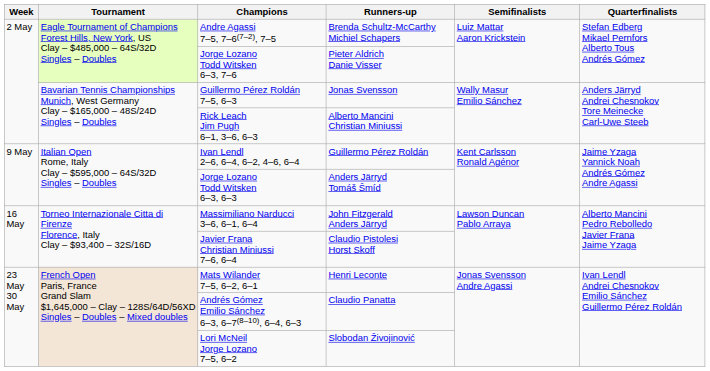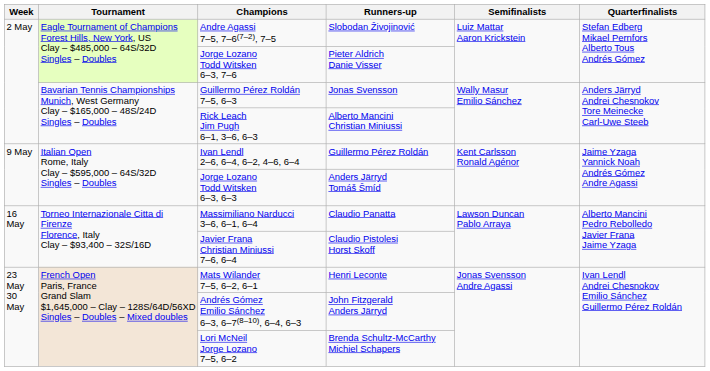 <table class=wikitable style=font-size:95%>
 <tr>
 <th style="width:48px;">Week</th>
 <th style="width:250px;">Tournament</th>
 <th style="width:200px;">Champions</th>
 <th style="width:200px;">Runners-up</th>
 <th style="width:195px;">Semifinalists</th>
 <th style="width:195px;">Quarterfinalists</th>
 </tr>
 <tr valign=top>
 <td rowspan=4>2 May</td>
 <td style="background:#E6FFBF;" rowspan=2><a href='#'>Eagle Tournament of Champions</a><br> <a href='#'>Forest Hills, New York</a>, US<br>Clay – $485,000 – 64S/32D <br> <a href='#'>Singles</a> – <a href='#'>Doubles</a></td>
 <td> <a href='#'>Andre Agassi</a><br> 7–5, 7–6<sup>(7–2)</sup>, 7–5</td>
-<td> <a href='#'>Brenda Schultz-McCarthy</a> <br>  <a href='#'>Michiel Schapers</a></td>
+<td> <a href='#'>Slobodan Živojinović</a></td>
 <td rowspan=2> <a href='#'>Luiz Mattar</a><br> <a href='#'>Aaron Krickstein</a></td>
 <td rowspan=2> <a href='#'>Stefan Edberg</a><br> <a href='#'>Mikael Pernfors</a><br> <a href='#'>Alberto Tous</a><br> <a href='#'>Andrés Gómez</a></td>
 </tr>
 <tr valign=top>
 <td> <a href='#'>Jorge Lozano</a> <br>  <a href='#'>Todd Witsken</a><br> 6–3, 7–6</td>
 <td> <a href='#'>Pieter Aldrich</a> <br>  <a href='#'>Danie Visser</a></td>
 </tr>
 <tr valign=top>
 <td rowspan=2><a href='#'>Bavarian Tennis Championships</a><br> <a href='#'>Munich</a>, West Germany<br>Clay – $165,000 – 48S/24D <br> <a href='#'>Singles</a> – <a href='#'>Doubles</a></td>
 <td> <a href='#'>Guillermo Pérez Roldán</a><br> 7–5, 6–3</td>
 <td> <a href='#'>Jonas Svensson</a></td>
 <td rowspan=2> <a href='#'>Wally Masur</a><br> <a href='#'>Emilio Sánchez</a></td>
 <td rowspan=2> <a href='#'>Anders Järryd</a><br> <a href='#'>Andrei Chesnokov</a><br> <a href='#'>Tore Meinecke</a><br> <a href='#'>Carl-Uwe Steeb</a></td>
 </tr>
 <tr valign=top>
 <td> <a href='#'>Rick Leach</a> <br>  <a href='#'>Jim Pugh</a><br> 6–1, 3–6, 6–3</td>
 <td> <a href='#'>Alberto Mancini</a> <br>  <a href='#'>Christian Miniussi</a></td>
 </tr>
 <tr valign=top>
 <td rowspan=2>9 May</td>
 <td rowspan=2><a href='#'>Italian Open</a><br> Rome, Italy<br>Clay – $595,000 – 64S/32D <br> <a href='#'>Singles</a> – <a href='#'>Doubles</a></td>
 <td> <a href='#'>Ivan Lendl</a><br> 2–6, 6–4, 6–2, 4–6, 6–4</td>
 <td> <a href='#'>Guillermo Pérez Roldán</a></td>
 <td rowspan=2> <a href='#'>Kent Carlsson</a><br> <a href='#'>Ronald Agénor</a></td>
 <td rowspan=2> <a href='#'>Jaime Yzaga</a><br> <a href='#'>Yannick Noah</a><br> <a href='#'>Andrés Gómez</a><br> <a href='#'>Andre Agassi</a></td>
 </tr>
 <tr valign=top>
 <td> <a href='#'>Jorge Lozano</a> <br>  <a href='#'>Todd Witsken</a><br> 6–3, 6–3</td>
 <td> <a href='#'>Anders Järryd</a> <br>  <a href='#'>Tomáš Šmíd</a></td>
 </tr>
 <tr valign=top>
 <td rowspan=2>16 May</td>
 <td rowspan=2><a href='#'>Torneo Internazionale Citta di Firenze</a><br> <a href='#'>Florence</a>, Italy<br>Clay – $93,400 – 32S/16D</td>
 <td> <a href='#'>Massimiliano Narducci</a><br> 3–6, 6–1, 6–4</td>
-<td> <a href='#'>John Fitzgerald</a> <br>  <a href='#'>Anders Järryd</a></td>
+<td> <a href='#'>Claudio Panatta</a></td>
 <td rowspan=2> <a href='#'>Lawson Duncan</a><br> <a href='#'>Pablo Arraya</a></td>
 <td rowspan=2> <a href='#'>Alberto Mancini</a><br> <a href='#'>Pedro Rebolledo</a><br> <a href='#'>Javier Frana</a><br> <a href='#'>Jaime Yzaga</a></td>
 </tr>
 <tr valign=top>
 <td> <a href='#'>Javier Frana</a> <br>  <a href='#'>Christian Miniussi</a><br> 7–6, 6–4</td>
 <td> <a href='#'>Claudio Pistolesi</a> <br>  <a href='#'>Horst Skoff</a></td>
 </tr>
 <tr valign=top>
 <td rowspan=3>23 May<br>30 May</td>
 <td bgcolor="#F3E6D7" rowspan=3><a href='#'>French Open</a><br> Paris, France<br>Grand Slam<br>$1,645,000 – Clay – 128S/64D/56XD <br> <a href='#'>Singles</a> – <a href='#'>Doubles</a> – <a href='#'>Mixed doubles</a></td>
 <td> <a href='#'>Mats Wilander</a><br> 7–5, 6–2, 6–1</td>
 <td> <a href='#'>Henri Leconte</a></td>
 <td rowspan=3> <a href='#'>Jonas Svensson</a><br> <a href='#'>Andre Agassi</a></td>
 <td rowspan=3> <a href='#'>Ivan Lendl</a><br> <a href='#'>Andrei Chesnokov</a><br> <a href='#'>Emilio Sánchez</a><br> <a href='#'>Guillermo Pérez Roldán</a></td>
 </tr>
 <tr valign=top>
 <td> <a href='#'>Andrés Gómez</a> <br>  <a href='#'>Emilio Sánchez</a><br> 6–3, 6–7<sup>(8–10)</sup>, 6–4, 6–3</td>
-<td> <a href='#'>Claudio Panatta</a></td>
+<td> <a href='#'>John Fitzgerald</a> <br>  <a href='#'>Anders Järryd</a></td>
 </tr>
 <tr valign=top>
 <td> <a href='#'>Lori McNeil</a> <br>  <a href='#'>Jorge Lozano</a><br> 7–5, 6–2</td>
-<td> <a href='#'>Slobodan Živojinović</a></td>
+<td> <a href='#'>Brenda Schultz-McCarthy</a> <br>  <a href='#'>Michiel Schapers</a></td>
 </tr>
 </table>
